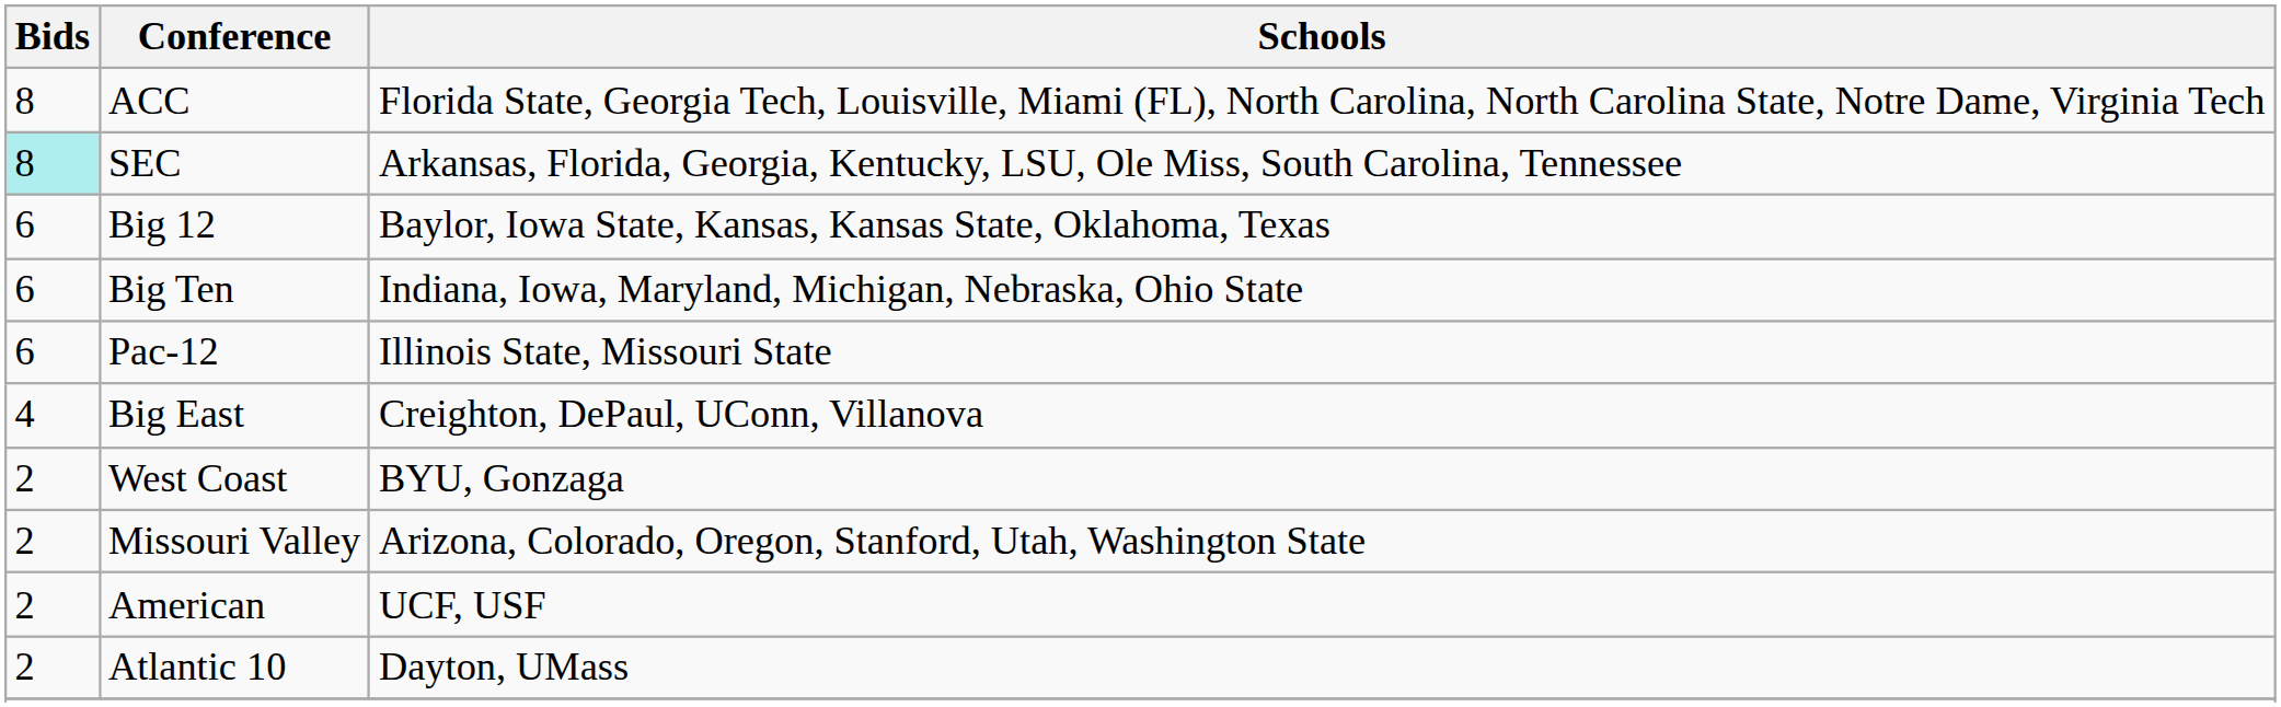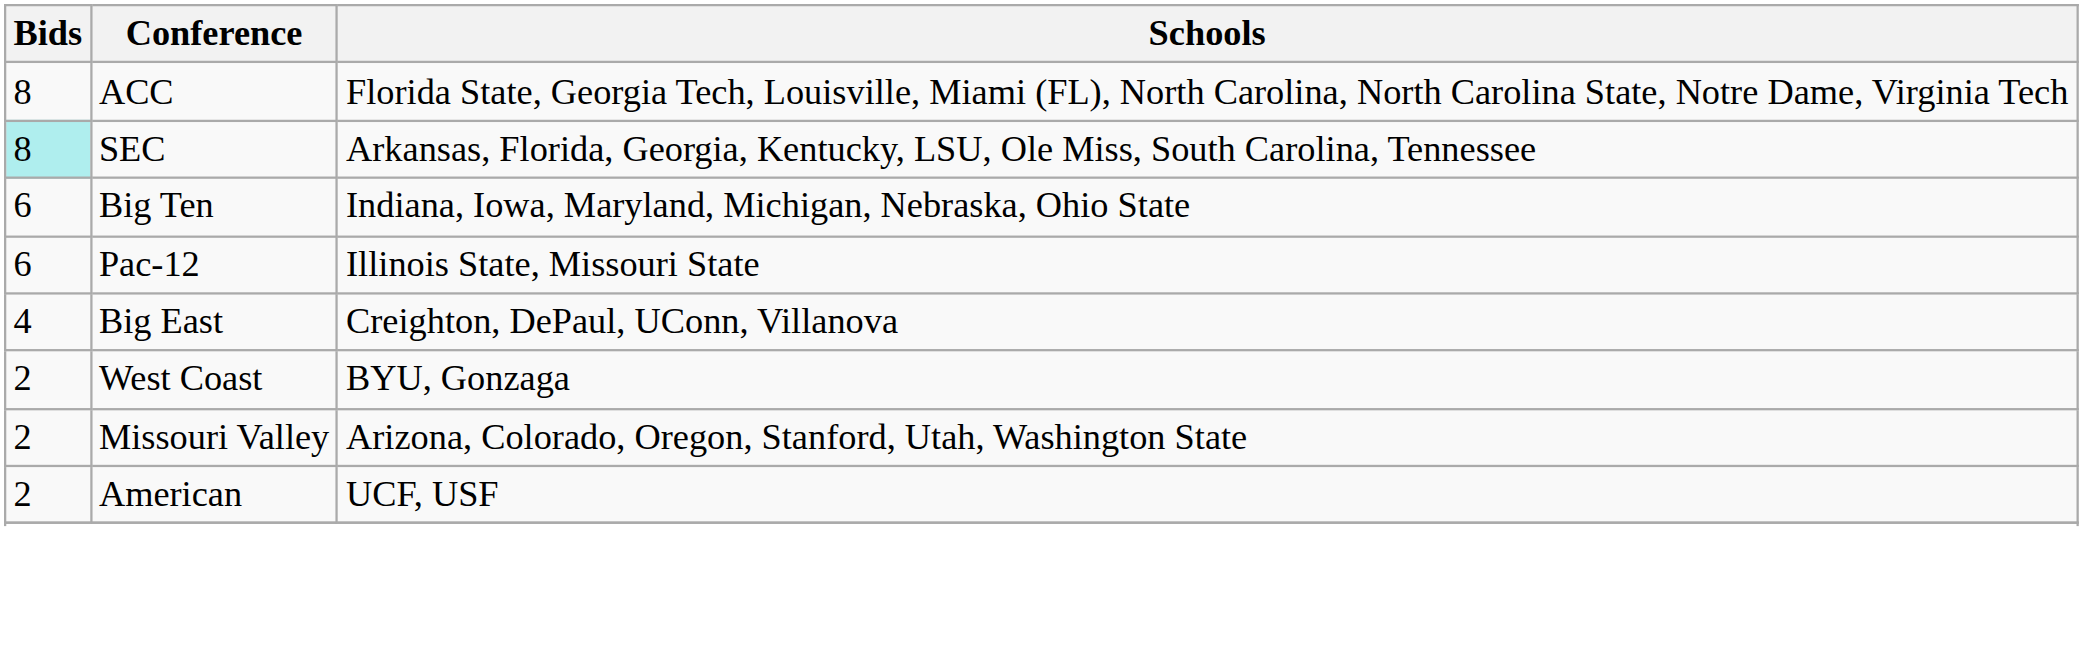 <table class="wikitable">
 <tr>
 <th>Bids</th>
 <th>Conference</th>
 <th>Schools</th>
 </tr>
 <tr>
 <td>8</td>
 <td>ACC</td>
 <td>Florida State, Georgia Tech, Louisville, Miami (FL), North Carolina, North Carolina State, Notre Dame, Virginia Tech</td>
 </tr>
 <tr>
 <td style="background: paleturquoise;">8</td>
 <td>SEC</td>
 <td>Arkansas, Florida, Georgia, Kentucky, LSU, Ole Miss, South Carolina, Tennessee</td>
-</tr>
-<tr>
-<td>6</td>
-<td>Big 12</td>
-<td>Baylor, Iowa State, Kansas, Kansas State, Oklahoma, Texas</td>
 </tr>
 <tr>
 <td>6</td>
 <td>Big Ten</td>
 <td>Indiana, Iowa, Maryland, Michigan, Nebraska, Ohio State</td>
 </tr>
 <tr>
 <td>6</td>
 <td>Pac-12</td>
 <td>Illinois State, Missouri State</td>
 </tr>
 <tr>
 <td>4</td>
 <td>Big East</td>
 <td>Creighton, DePaul, UConn, Villanova</td>
 </tr>
 <tr>
 <td>2</td>
 <td>West Coast</td>
 <td>BYU, Gonzaga</td>
 </tr>
 <tr>
 <td>2</td>
 <td>Missouri Valley</td>
 <td>Arizona, Colorado, Oregon, Stanford, Utah, Washington State</td>
 </tr>
 <tr>
 <td>2</td>
 <td>American</td>
 <td>UCF, USF</td>
 </tr>
 <tr>
-<td>2</td>
-<td>Atlantic 10</td>
-<td>Dayton, UMass</td>
-</tr>
-<tr>
 </tr>
 <tr>
 </tr>
 </table>
